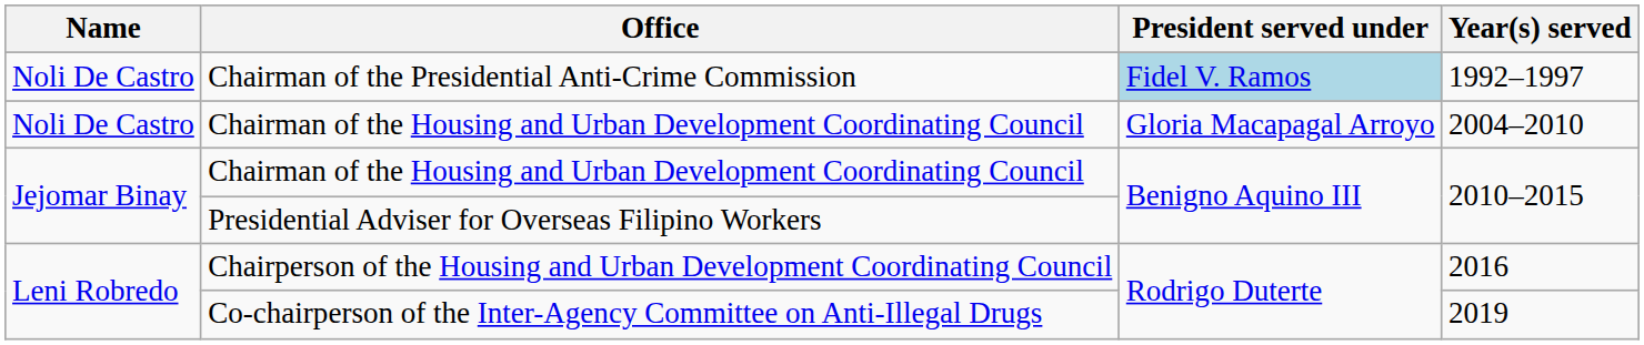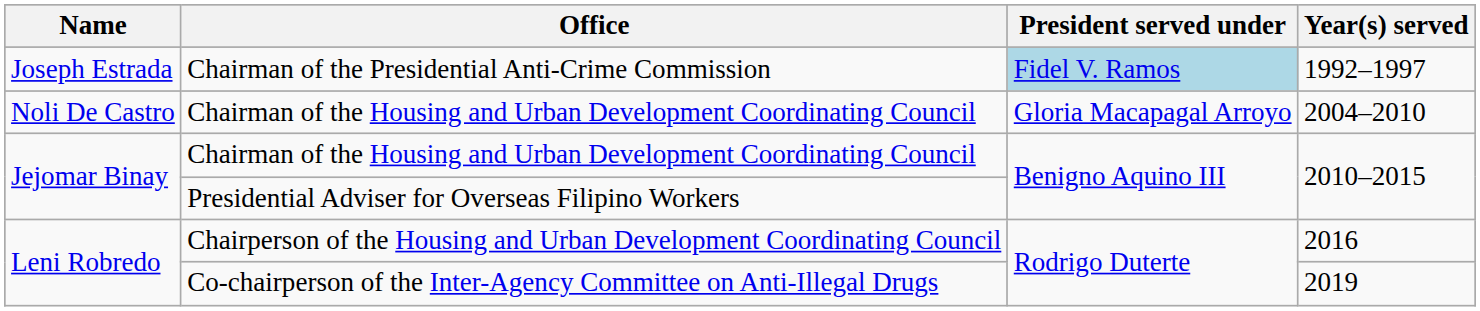 <table class="wikitable sortable">
 <tr>
 <th>Name</th>
 <th>Office</th>
 <th>President served under</th>
 <th>Year(s) served</th>
 </tr>
 <tr>
-<td><a href='#'>Noli De Castro</a></td>
+<td><a href='#'>Joseph Estrada</a></td>
 <td>Chairman of the Presidential Anti-Crime Commission</td>
 <td style="background: lightblue;"><a href='#'>Fidel V. Ramos</a></td>
 <td>1992–1997</td>
 </tr>
 <tr>
 <td><a href='#'>Noli De Castro</a></td>
 <td>Chairman of the <a href='#'>Housing and Urban Development Coordinating Council</a></td>
 <td><a href='#'>Gloria Macapagal Arroyo</a></td>
 <td>2004–2010</td>
 </tr>
 <tr>
 <td rowspan="2"><a href='#'>Jejomar Binay</a></td>
 <td>Chairman of the <a href='#'>Housing and Urban Development Coordinating Council</a></td>
 <td rowspan="2"><a href='#'>Benigno Aquino III</a></td>
 <td rowspan="2">2010–2015</td>
 </tr>
 <tr>
 <td>Presidential Adviser for Overseas Filipino Workers</td>
 </tr>
 <tr>
 <td rowspan="2"><a href='#'>Leni Robredo</a></td>
 <td>Chairperson of the <a href='#'>Housing and Urban Development Coordinating Council</a></td>
 <td rowspan="2"><a href='#'>Rodrigo Duterte</a></td>
 <td>2016</td>
 </tr>
 <tr>
 <td>Co-chairperson of the <a href='#'>Inter-Agency Committee on Anti-Illegal Drugs</a></td>
 <td>2019</td>
 </tr>
 </table>
